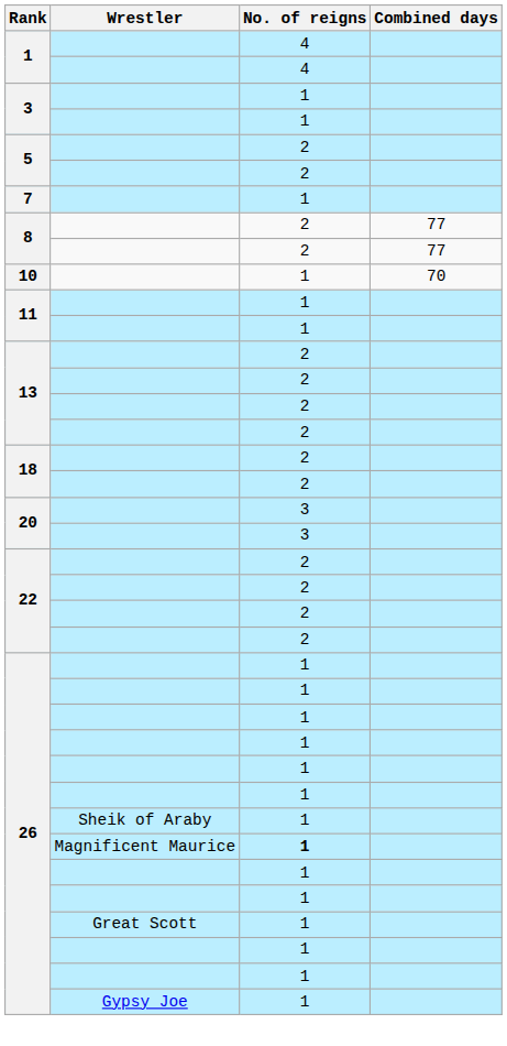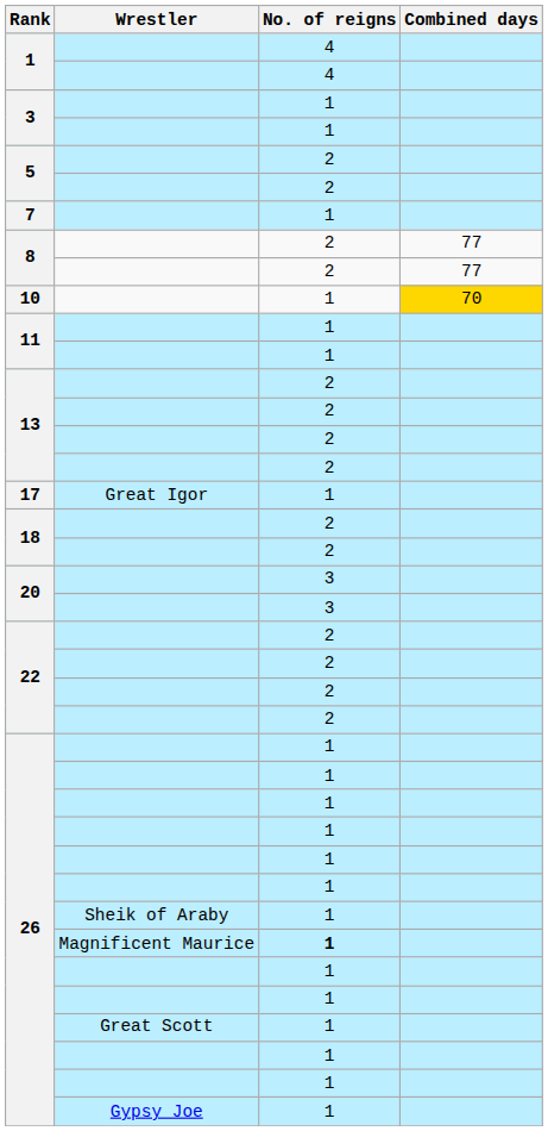 <table class="wikitable sortable" style="text-align: center">
 <tr>
 <th data-sort-type="number" scope="col">Rank</th>
 <th scope="col">Wrestler</th>
 <th data-sort-type="number" scope="col">No. of reigns</th>
 <th data-sort-type="number" scope="col">Combined days</th>
 </tr>
 <tr style="background-color:#bbeeff">
 <th scope=row rowspan=2>1</th>
 <td></td>
 <td>4</td>
 <td></td>
 </tr>
 <tr style="background-color:#bbeeff">
 <td></td>
 <td>4</td>
 <td></td>
 </tr>
 <tr style="background-color:#bbeeff">
 <th scope=row rowspan=2>3</th>
 <td></td>
 <td>1</td>
 <td></td>
 </tr>
 <tr style="background-color:#bbeeff">
 <td></td>
 <td>1</td>
 <td></td>
 </tr>
 <tr style="background-color:#bbeeff">
 <th scope=row rowspan=2>5</th>
 <td></td>
 <td>2</td>
 <td></td>
 </tr>
 <tr style="background-color:#bbeeff">
 <td></td>
 <td>2</td>
 <td></td>
 </tr>
 <tr style="background-color:#bbeeff">
 <th scope=row>7</th>
 <td></td>
 <td>1</td>
 <td></td>
 </tr>
 <tr>
 <th scope=row rowspan=2>8</th>
 <td></td>
 <td>2</td>
 <td>77</td>
 </tr>
 <tr>
 <td></td>
 <td>2</td>
 <td>77</td>
 </tr>
 <tr>
 <th scope=row>10</th>
 <td></td>
 <td>1</td>
-<td>70</td>
+<td style="background: gold;">70</td>
 </tr>
 <tr style="background-color:#bbeeff">
 <th scope=row rowspan=2>11</th>
 <td></td>
 <td>1</td>
 <td></td>
 </tr>
 <tr style="background-color:#bbeeff">
 <td></td>
 <td>1</td>
 <td></td>
 </tr>
 <tr style="background-color:#bbeeff">
 <th scope=row rowspan=4>13</th>
 <td></td>
 <td>2</td>
 <td></td>
 </tr>
 <tr style="background-color:#bbeeff">
 <td></td>
 <td>2</td>
 <td></td>
 </tr>
 <tr style="background-color:#bbeeff">
 <td></td>
 <td>2</td>
 <td></td>
 </tr>
 <tr style="background-color:#bbeeff">
 <td></td>
 <td>2</td>
+<td></td>
+</tr>
+<tr style="background-color:#bbeeff">
+<th scope=row>17</th>
+<td>Great Igor</td>
+<td>1</td>
 <td></td>
 </tr>
 <tr style="background-color:#bbeeff">
 <th scope=row rowspan=2>18</th>
 <td></td>
 <td>2</td>
 <td></td>
 </tr>
 <tr style="background-color:#bbeeff">
 <td></td>
 <td>2</td>
 <td></td>
 </tr>
 <tr style="background-color:#bbeeff">
 <th scope=row rowspan=2>20</th>
 <td></td>
 <td>3</td>
 <td></td>
 </tr>
 <tr style="background-color:#bbeeff">
 <td></td>
 <td>3</td>
 <td></td>
 </tr>
 <tr style="background-color:#bbeeff">
 <th scope=row rowspan=4>22</th>
 <td></td>
 <td>2</td>
 <td></td>
 </tr>
 <tr style="background-color:#bbeeff">
 <td></td>
 <td>2</td>
 <td></td>
 </tr>
 <tr style="background-color:#bbeeff">
 <td></td>
 <td>2</td>
 <td></td>
 </tr>
 <tr style="background-color:#bbeeff">
 <td></td>
 <td>2</td>
 <td></td>
 </tr>
 <tr style="background-color:#bbeeff">
 <th scope=row rowspan=14>26</th>
 <td></td>
 <td>1</td>
 <td></td>
 </tr>
 <tr style="background-color:#bbeeff">
 <td></td>
 <td>1</td>
 <td></td>
 </tr>
 <tr style="background-color:#bbeeff">
 <td></td>
 <td>1</td>
 <td></td>
 </tr>
 <tr style="background-color:#bbeeff">
 <td></td>
 <td>1</td>
 <td></td>
 </tr>
 <tr style="background-color:#bbeeff">
 <td></td>
 <td>1</td>
 <td></td>
 </tr>
 <tr style="background-color:#bbeeff">
 <td></td>
 <td>1</td>
 <td></td>
 </tr>
 <tr style="background-color:#bbeeff">
 <td>Sheik of Araby</td>
 <td>1</td>
 <td></td>
 </tr>
 <tr style="background-color:#bbeeff">
 <td>Magnificent Maurice</td>
 <td><strong>1</strong></td>
 <td></td>
 </tr>
 <tr style="background-color:#bbeeff">
 <td></td>
 <td>1</td>
 <td></td>
 </tr>
 <tr style="background-color:#bbeeff">
 <td></td>
 <td>1</td>
 <td></td>
 </tr>
 <tr style="background-color:#bbeeff">
 <td>Great Scott</td>
 <td>1</td>
 <td></td>
 </tr>
 <tr style="background-color:#bbeeff">
 <td></td>
 <td>1</td>
 <td></td>
 </tr>
 <tr style="background-color:#bbeeff">
 <td></td>
 <td>1</td>
 <td></td>
 </tr>
 <tr style="background-color:#bbeeff">
 <td><a href='#'>Gypsy Joe</a></td>
 <td>1</td>
 <td></td>
 </tr>
 </table>
